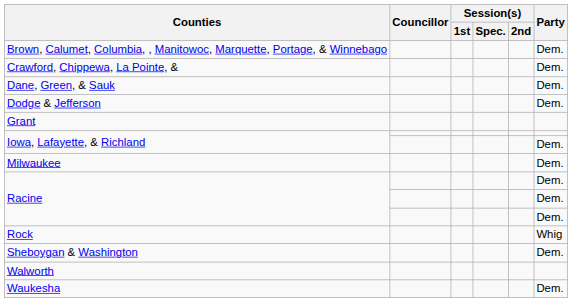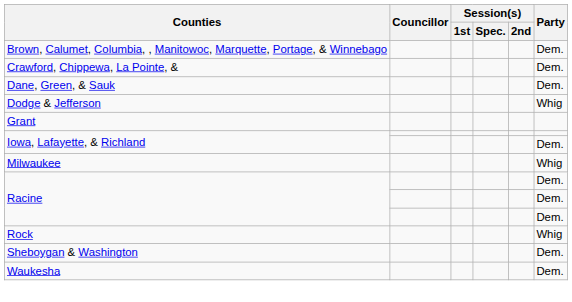 <table class="wikitable sortable">
 <tr>
 <th rowspan="2">Counties</th>
 <th rowspan="2">Councillor</th>
 <th colspan="3">Session(s)</th>
 <th rowspan="2">Party</th>
 </tr>
 <tr>
 <th>1st</th>
 <th>Spec.</th>
 <th>2nd</th>
 </tr>
 <tr>
 <td><a href='#'>Brown</a>, <a href='#'>Calumet</a>, <a href='#'>Columbia</a>, , <a href='#'>Manitowoc</a>, <a href='#'>Marquette</a>, <a href='#'>Portage</a>, & <a href='#'>Winnebago</a></td>
 <td></td>
 <td></td>
 <td></td>
 <td></td>
 <td>Dem.</td>
 </tr>
 <tr>
 <td><a href='#'>Crawford</a>, <a href='#'>Chippewa</a>, <a href='#'>La Pointe</a>, & </td>
 <td></td>
 <td></td>
 <td></td>
 <td></td>
 <td>Dem.</td>
 </tr>
 <tr>
 <td><a href='#'>Dane</a>, <a href='#'>Green</a>, & <a href='#'>Sauk</a></td>
 <td></td>
 <td></td>
 <td></td>
 <td></td>
 <td>Dem.</td>
 </tr>
 <tr>
 <td><a href='#'>Dodge</a> & <a href='#'>Jefferson</a></td>
 <td></td>
 <td></td>
 <td></td>
 <td></td>
-<td>Dem.</td>
+<td>Whig</td>
 </tr>
 <tr>
 <td><a href='#'>Grant</a></td>
 <td></td>
 <td></td>
 <td></td>
 <td></td>
 <td></td>
 </tr>
 <tr>
 <td rowspan="2"><a href='#'>Iowa</a>, <a href='#'>Lafayette</a>, & <a href='#'>Richland</a></td>
 <td></td>
 <td></td>
 <td></td>
 <td></td>
 <td></td>
 </tr>
 <tr>
 <td></td>
 <td></td>
 <td></td>
 <td></td>
 <td>Dem.</td>
 </tr>
 <tr>
 <td><a href='#'>Milwaukee</a></td>
 <td></td>
 <td></td>
 <td></td>
 <td></td>
-<td>Dem.</td>
+<td>Whig</td>
 </tr>
 <tr>
 <td rowspan="3"><a href='#'>Racine</a></td>
 <td></td>
 <td></td>
 <td></td>
 <td></td>
 <td>Dem.</td>
 </tr>
 <tr>
 <td></td>
 <td></td>
 <td></td>
 <td></td>
 <td>Dem.</td>
 </tr>
 <tr>
 <td></td>
 <td></td>
 <td></td>
 <td></td>
 <td>Dem.</td>
 </tr>
 <tr>
 <td><a href='#'>Rock</a></td>
 <td></td>
 <td></td>
 <td></td>
 <td></td>
 <td>Whig</td>
 </tr>
 <tr>
 <td><a href='#'>Sheboygan</a> & <a href='#'>Washington</a></td>
 <td></td>
 <td></td>
 <td></td>
 <td></td>
 <td>Dem.</td>
 </tr>
 <tr>
-<td><a href='#'>Walworth</a></td>
-<td></td>
-<td></td>
-<td></td>
-<td></td>
-<td></td>
-</tr>
-<tr>
 <td><a href='#'>Waukesha</a></td>
 <td></td>
 <td></td>
 <td></td>
 <td></td>
 <td>Dem.</td>
 </tr>
 </table>
